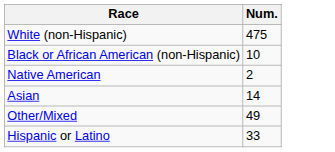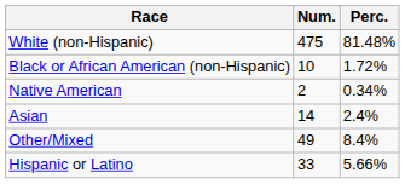 <table class="wikitable">
 <tr>
 <th>Race</th>
 <th>Num.</th>
+<th>Perc.</th>
 </tr>
 <tr>
 <td><a href='#'>White</a> (non-Hispanic)</td>
 <td>475</td>
+<td>81.48%</td>
 </tr>
 <tr>
 <td><a href='#'>Black or African American</a> (non-Hispanic)</td>
 <td>10</td>
+<td>1.72%</td>
 </tr>
 <tr>
 <td><a href='#'>Native American</a></td>
 <td>2</td>
+<td>0.34%</td>
 </tr>
 <tr>
 <td><a href='#'>Asian</a></td>
 <td>14</td>
+<td>2.4%</td>
 </tr>
 <tr>
 <td><a href='#'>Other/Mixed</a></td>
 <td>49</td>
+<td>8.4%</td>
 </tr>
 <tr>
 <td><a href='#'>Hispanic</a> or <a href='#'>Latino</a></td>
 <td>33</td>
+<td>5.66%</td>
 </tr>
 </table>
